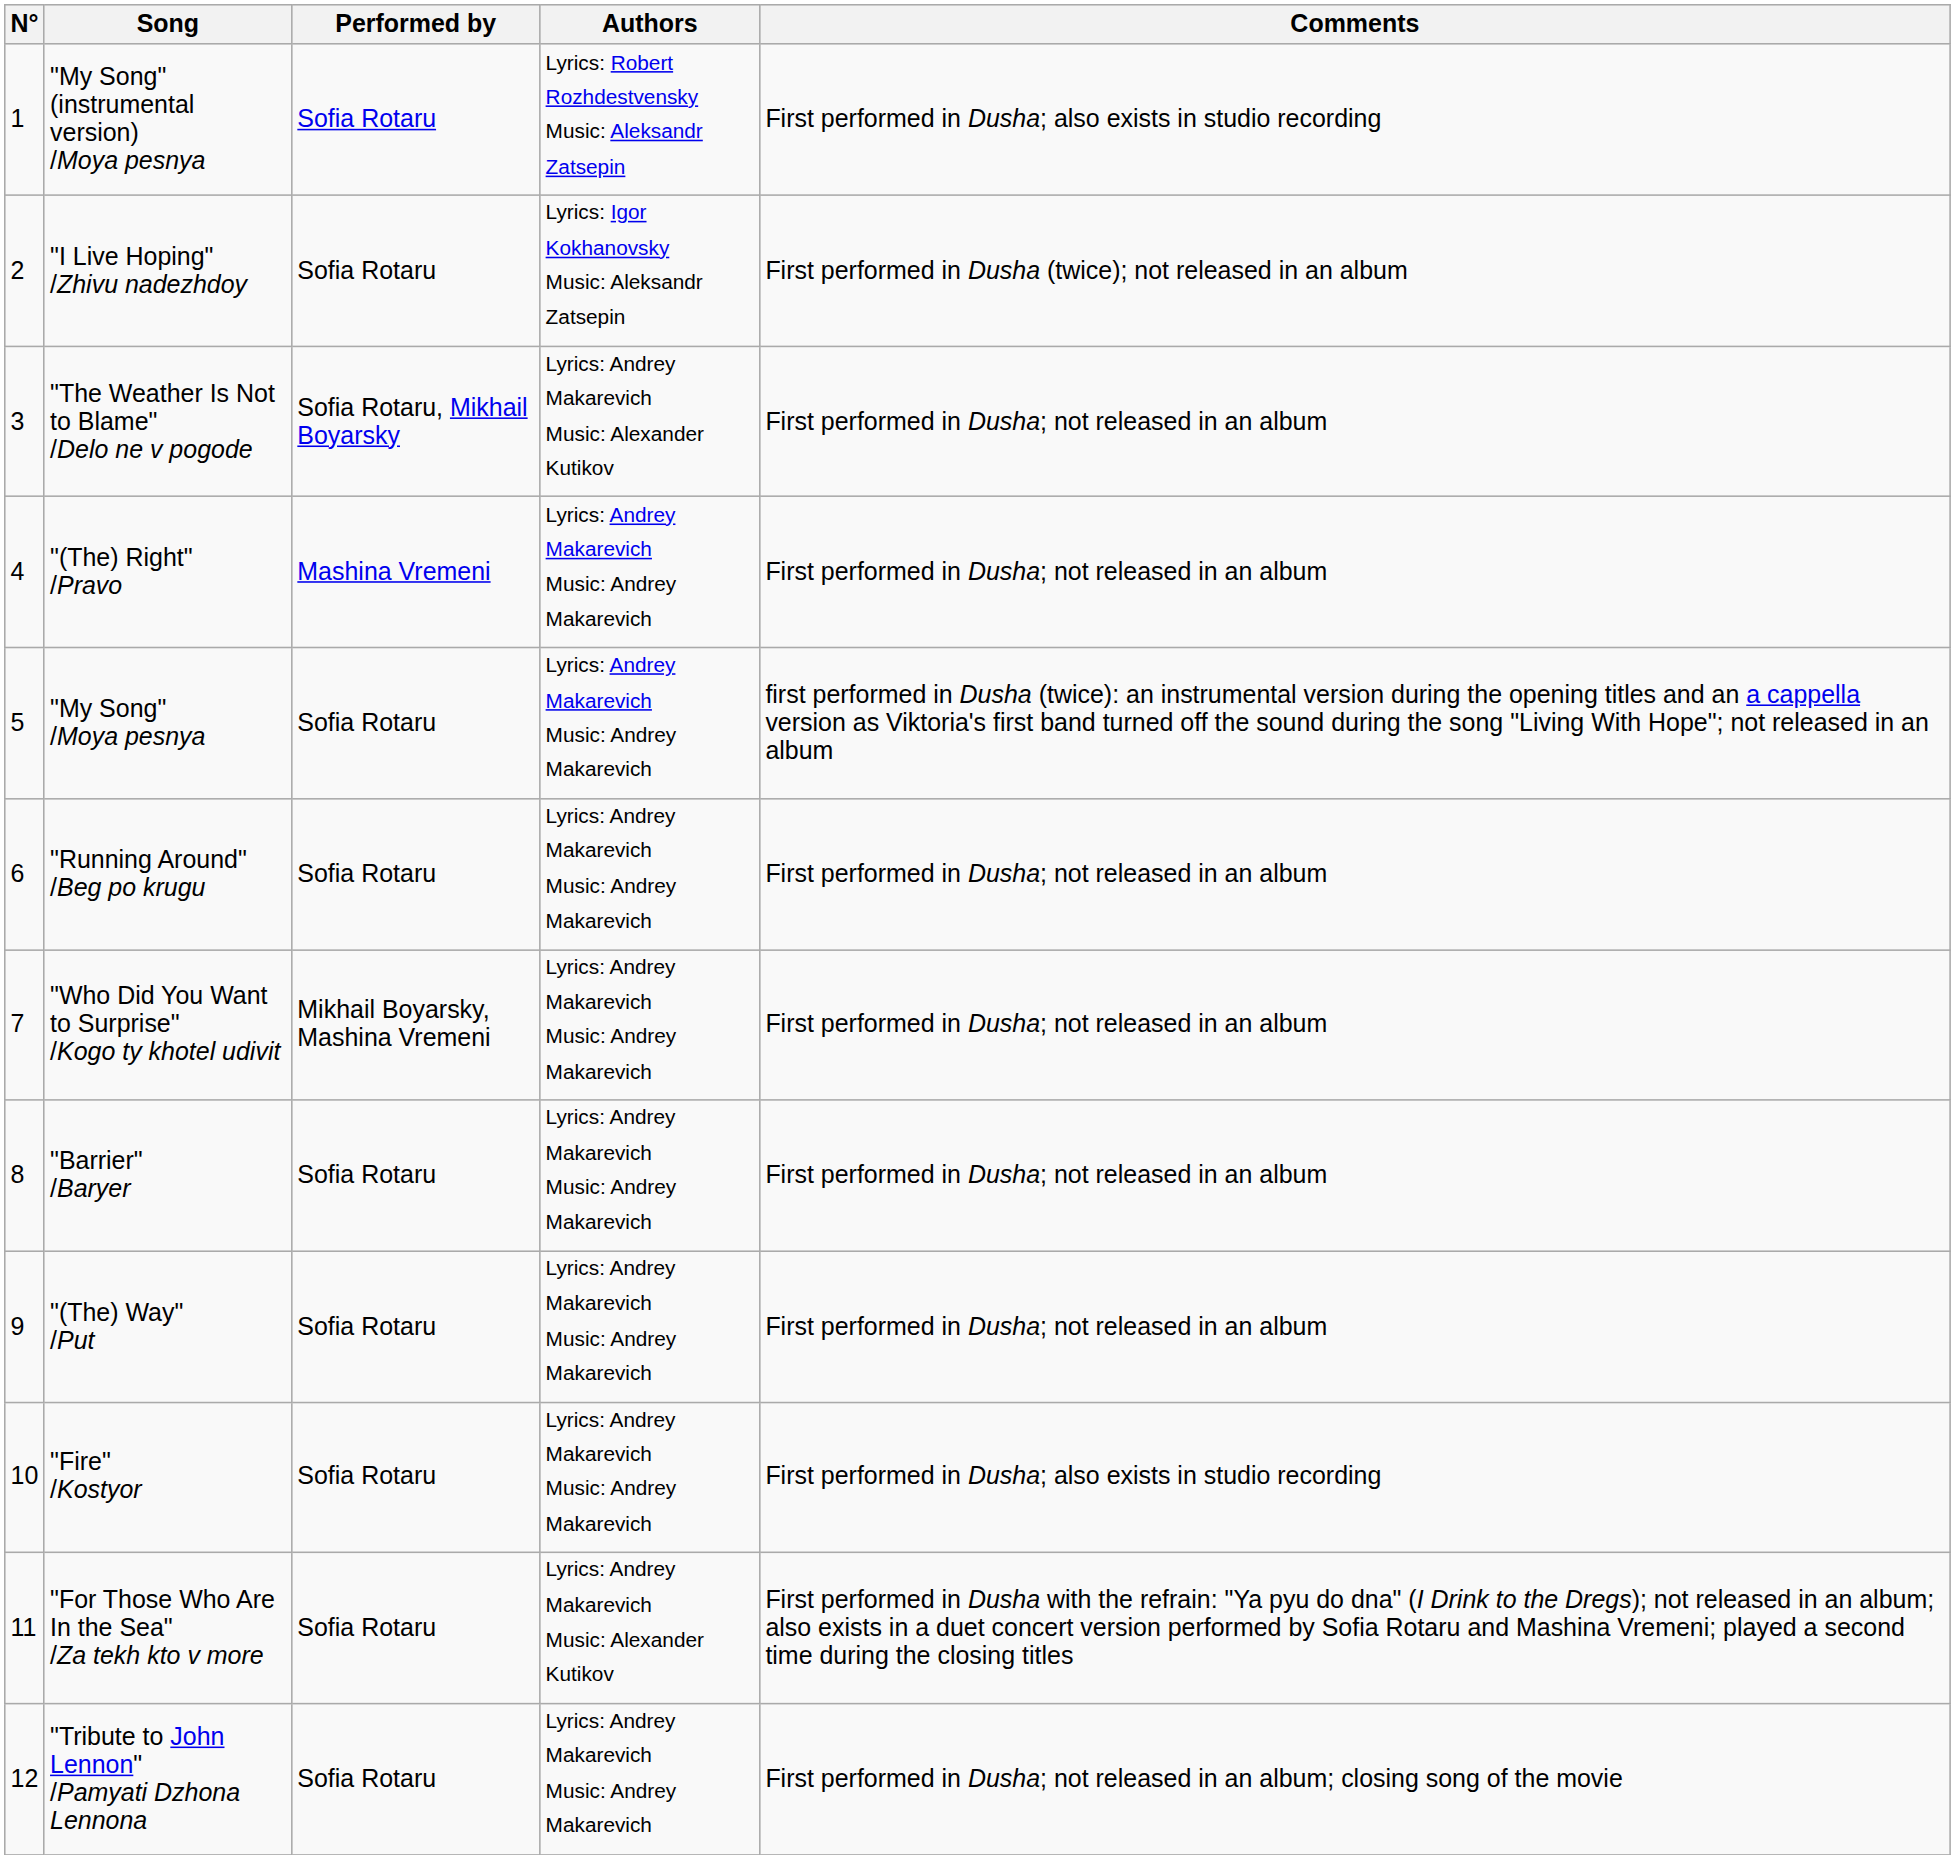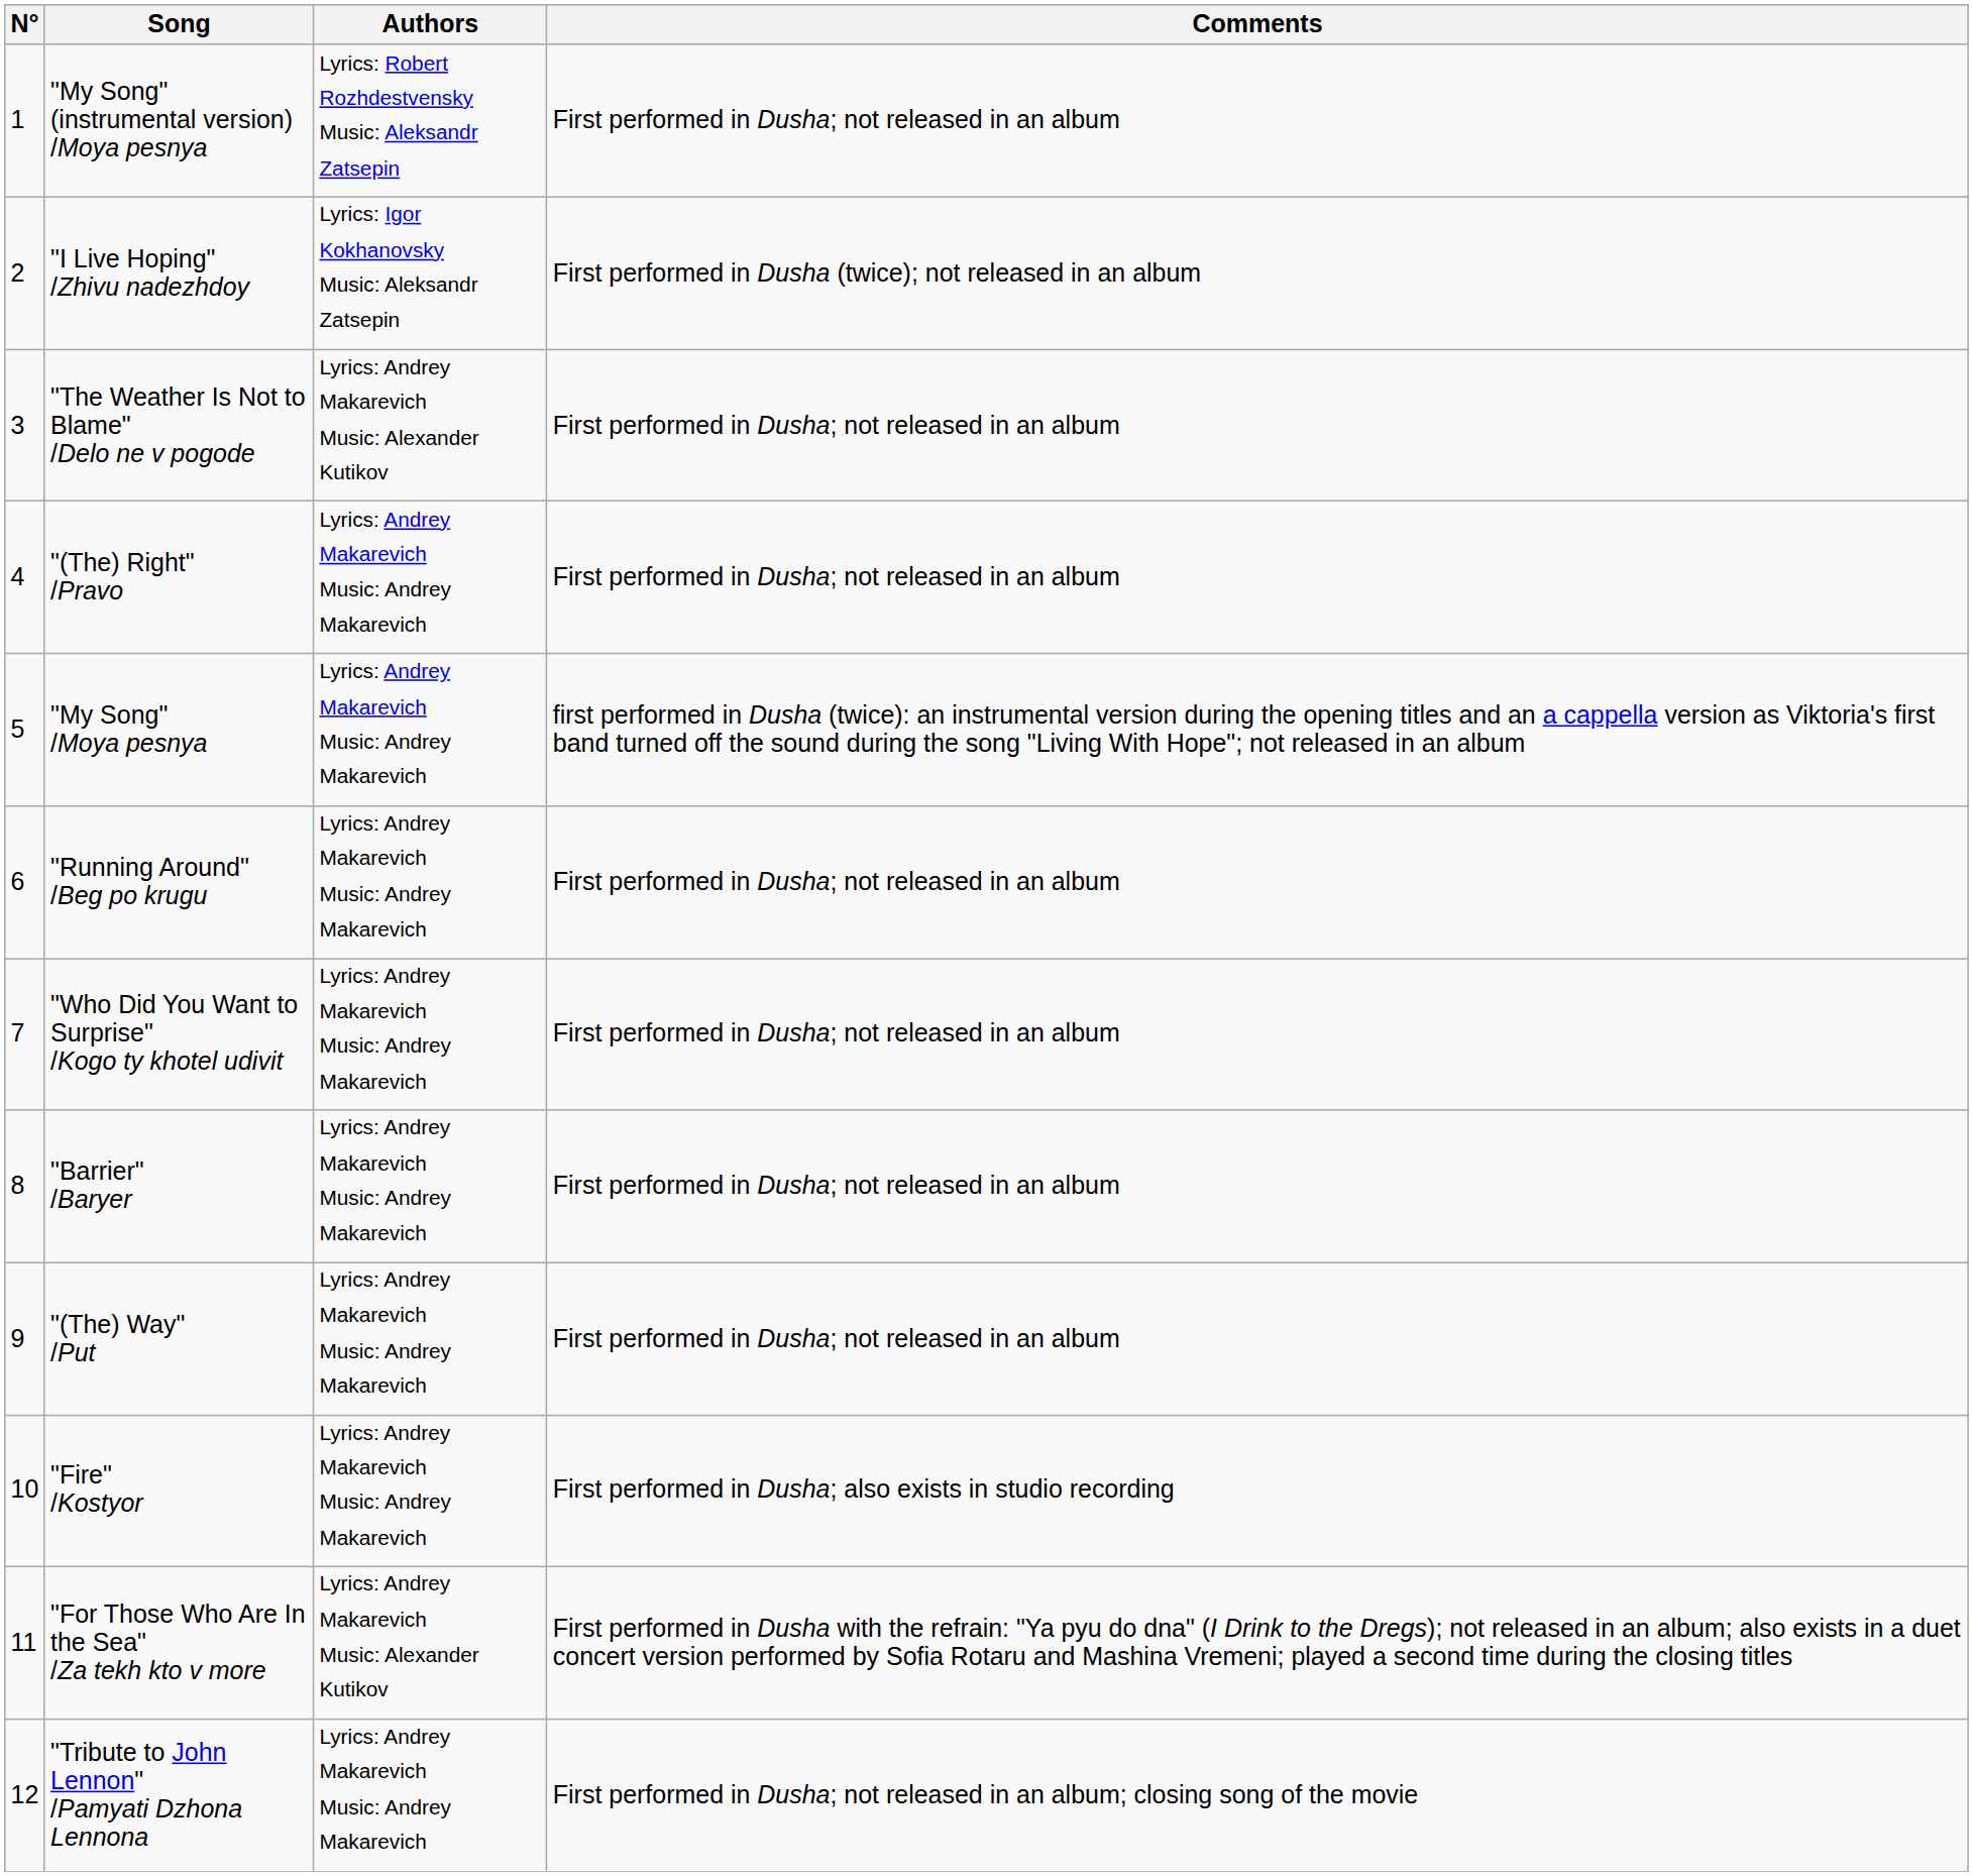 <table class="wikitable">
 <tr>
 <th>N°</th>
 <th>Song</th>
-<th>Performed by</th>
 <th>Authors</th>
 <th>Comments</th>
 </tr>
 <tr>
 <td>1</td>
 <td>"My Song" (instrumental version)<br>/<em>Moya pesnya</em></td>
-<td><a href='#'>Sofia Rotaru</a></td>
 <td><sup>Lyrics: <a href='#'>Robert Rozhdestvensky</a><br>Music: <a href='#'>Aleksandr Zatsepin</a></sup></td>
-<td>First performed in <em>Dusha</em>; also exists in studio recording</td>
+<td>First performed in <em>Dusha</em>; not released in an album</td>
 </tr>
 <tr>
 <td>2</td>
 <td>"I Live Hoping"<br>/<em>Zhivu nadezhdoy</em></td>
-<td>Sofia Rotaru</td>
 <td><sup>Lyrics: <a href='#'>Igor Kokhanovsky</a><br>Music: Aleksandr Zatsepin</sup></td>
 <td>First performed in <em>Dusha</em> (twice); not released in an album</td>
 </tr>
 <tr>
 <td>3</td>
 <td>"The Weather Is Not to Blame"<br>/<em>Delo ne v pogode</em></td>
-<td>Sofia Rotaru, <a href='#'>Mikhail Boyarsky</a></td>
 <td><sup>Lyrics: Andrey Makarevich<br>Music: Alexander Kutikov</sup></td>
 <td>First performed in <em>Dusha</em>; not released in an album</td>
 </tr>
 <tr>
 <td>4</td>
 <td>"(The) Right"<br>/<em>Pravo</em></td>
-<td><a href='#'>Mashina Vremeni</a></td>
 <td><sup>Lyrics: <a href='#'>Andrey Makarevich</a><br>Music: Andrey Makarevich</sup></td>
 <td>First performed in <em>Dusha</em>; not released in an album</td>
 </tr>
 <tr>
 <td>5</td>
 <td>"My Song"<br>/<em>Moya pesnya</em></td>
-<td>Sofia Rotaru</td>
 <td><sup>Lyrics: <a href='#'>Andrey Makarevich</a><br>Music: Andrey Makarevich</sup></td>
 <td>first performed in <em>Dusha</em> (twice): an instrumental version during the opening titles and an <a href='#'>a cappella</a> version as Viktoria's first band turned off the sound during the song "Living With Hope"; not released in an album</td>
 </tr>
 <tr>
 <td>6</td>
 <td>"Running Around"<br>/<em>Beg po krugu</em></td>
-<td>Sofia Rotaru</td>
 <td><sup>Lyrics: Andrey Makarevich<br>Music: Andrey Makarevich</sup></td>
 <td>First performed in <em>Dusha</em>; not released in an album</td>
 </tr>
 <tr>
 <td>7</td>
 <td>"Who Did You Want to Surprise"<br>/<em>Kogo ty khotel udivit</em></td>
-<td>Mikhail Boyarsky, Mashina Vremeni</td>
 <td><sup>Lyrics: Andrey Makarevich<br>Music: Andrey Makarevich</sup></td>
 <td>First performed in <em>Dusha</em>; not released in an album</td>
 </tr>
 <tr>
 <td>8</td>
 <td>"Barrier"<br>/<em>Baryer</em></td>
-<td>Sofia Rotaru</td>
 <td><sup>Lyrics: Andrey Makarevich<br>Music: Andrey Makarevich</sup></td>
 <td>First performed in <em>Dusha</em>; not released in an album</td>
 </tr>
 <tr>
 <td>9</td>
 <td>"(The) Way"<br>/<em>Put</em></td>
-<td>Sofia Rotaru</td>
 <td><sup>Lyrics: Andrey Makarevich<br>Music: Andrey Makarevich</sup></td>
 <td>First performed in <em>Dusha</em>; not released in an album</td>
 </tr>
 <tr>
 <td>10</td>
 <td>"Fire"<br>/<em>Kostyor</em></td>
-<td>Sofia Rotaru</td>
 <td><sup>Lyrics: Andrey Makarevich<br>Music: Andrey Makarevich</sup></td>
 <td>First performed in <em>Dusha</em>; also exists in studio recording</td>
 </tr>
 <tr>
 <td>11</td>
 <td>"For Those Who Are In the Sea"<br>/<em>Za tekh kto v more</em></td>
-<td>Sofia Rotaru</td>
 <td><sup>Lyrics: Andrey Makarevich<br>Music: Alexander Kutikov</sup></td>
 <td>First performed in <em>Dusha</em> with the refrain: "Ya pyu do dna" (<em>I Drink to the Dregs</em>); not released in an album; also exists in a duet concert version performed by Sofia Rotaru and Mashina Vremeni; played a second time during the closing titles</td>
 </tr>
 <tr>
 <td>12</td>
 <td>"Tribute to <a href='#'>John Lennon</a>"<br>/<em>Pamyati Dzhona Lennona</em></td>
-<td>Sofia Rotaru</td>
 <td><sup>Lyrics: Andrey Makarevich<br>Music: Andrey Makarevich</sup></td>
 <td>First performed in <em>Dusha</em>; not released in an album; closing song of the movie</td>
 </tr>
 </table>
